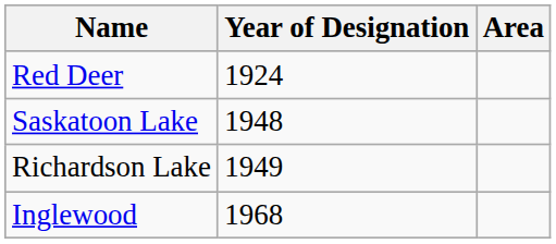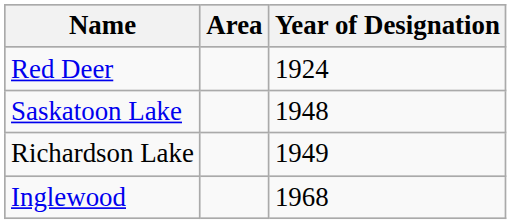 <table class="wikitable sortable" margin:auto;">
 <tr>
 <th>Name</th>
+<th>Area</th>
 <th>Year of Designation</th>
-<th>Area</th>
 </tr>
 <tr>
 <td><a href='#'>Red Deer</a></td>
+<td align=right></td>
 <td>1924</td>
-<td align=right></td>
 </tr>
 <tr>
 <td><a href='#'>Saskatoon Lake</a></td>
+<td align=right></td>
 <td>1948</td>
-<td align=right></td>
 </tr>
 <tr>
 <td>Richardson Lake</td>
+<td align=right></td>
 <td>1949</td>
-<td align=right></td>
 </tr>
 <tr>
 <td><a href='#'>Inglewood</a></td>
+<td align=right></td>
 <td>1968</td>
-<td align=right></td>
 </tr>
 </table>
